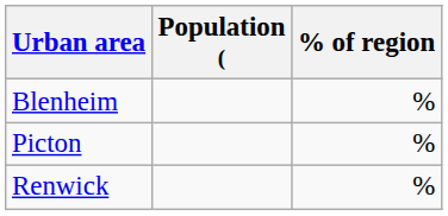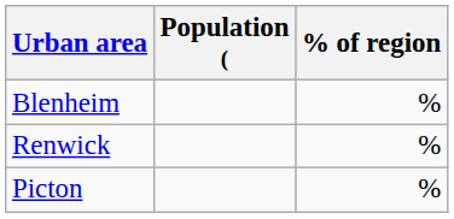 <table class="wikitable">
 <tr>
 <th><a href='#'>Urban area</a></th>
 <th>Population<br><small>(</small></th>
 <th>% of region</th>
 </tr>
 <tr>
 <td><a href='#'>Blenheim</a></td>
 <td align="right"></td>
 <td align="right">%</td>
 </tr>
 <tr>
+<td><a href='#'>Renwick</a></td>
+<td align="right"></td>
+<td align="right">%</td>
+</tr>
+<tr>
 <td><a href='#'>Picton</a></td>
 <td align="right"></td>
 <td align="right">%</td>
 </tr>
-<tr>
-<td><a href='#'>Renwick</a></td>
-<td align="right"></td>
-<td align="right">%</td>
-</tr>
 </table>
